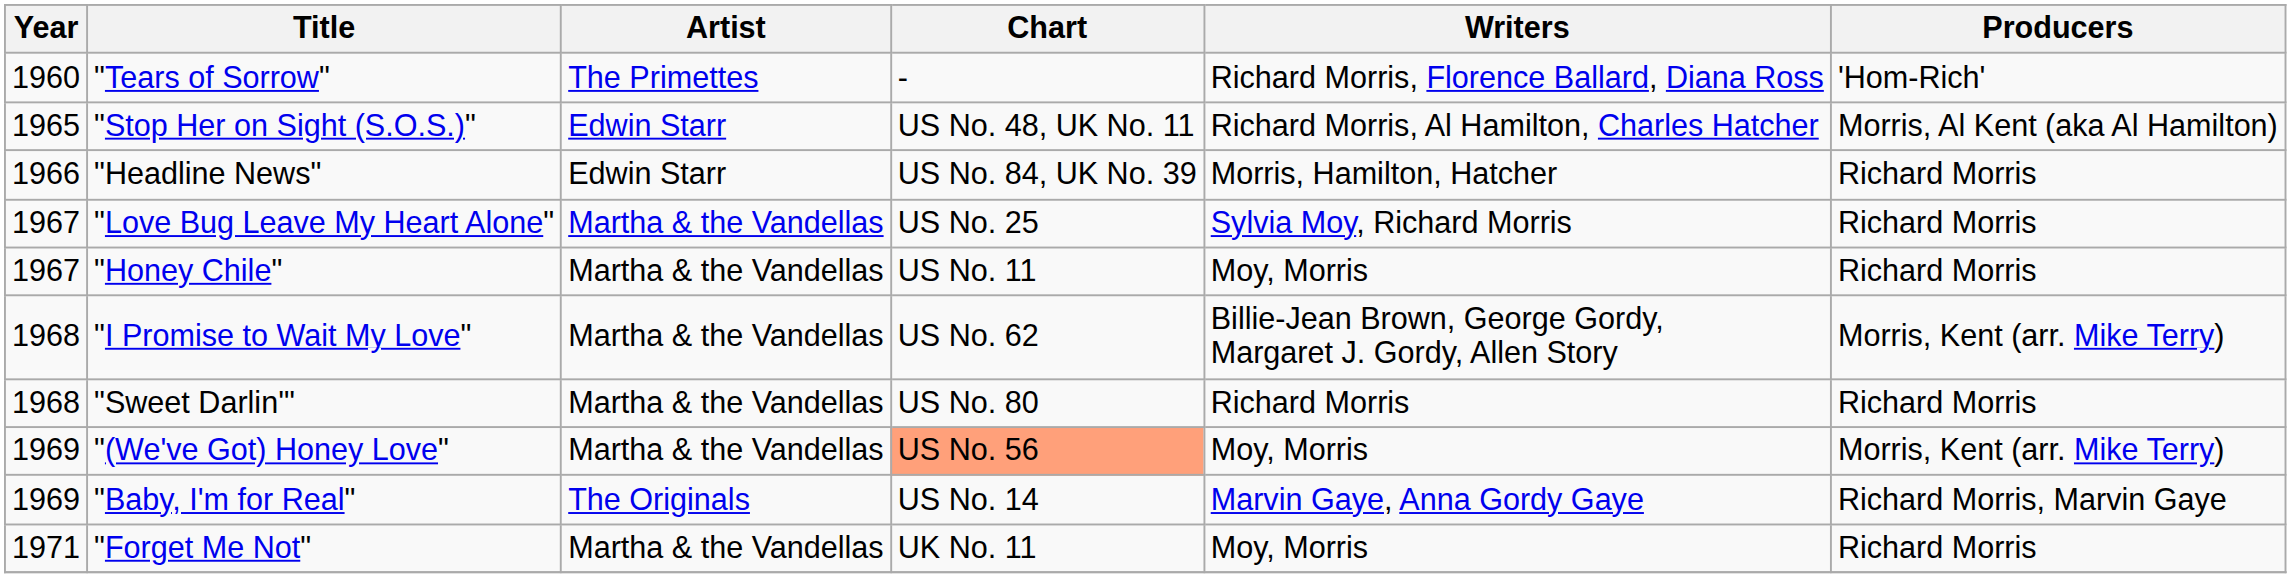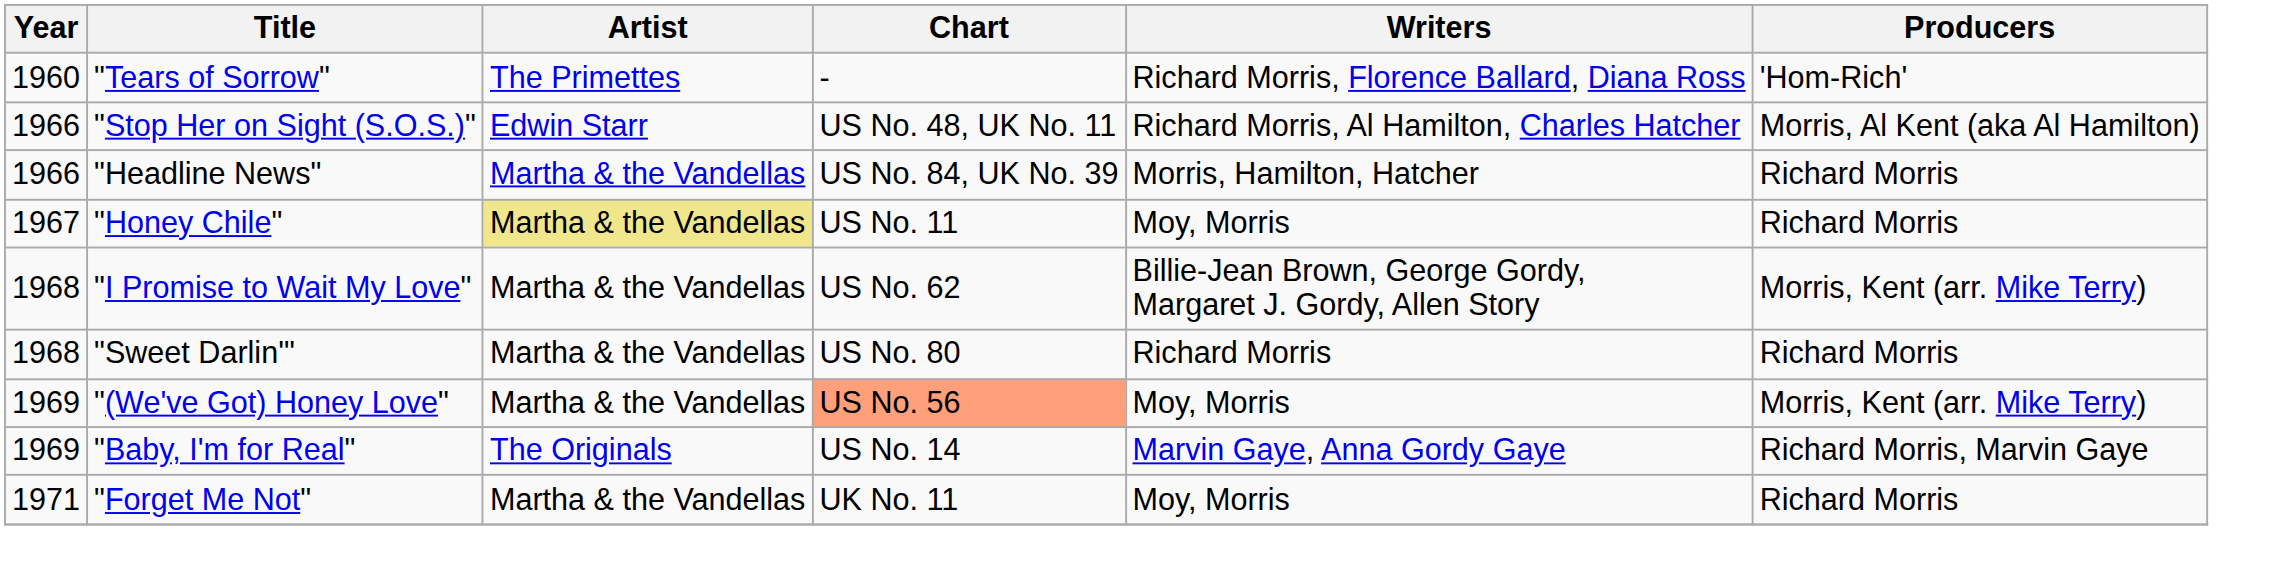 <table class="wikitable">
 <tr>
 <th>Year</th>
 <th>Title</th>
 <th>Artist</th>
 <th>Chart</th>
 <th>Writers</th>
 <th>Producers</th>
 </tr>
 <tr>
 <td>1960</td>
 <td>"<a href='#'>Tears of Sorrow</a>"</td>
 <td><a href='#'>The Primettes</a></td>
 <td>-</td>
 <td>Richard Morris, <a href='#'>Florence Ballard</a>, <a href='#'>Diana Ross</a></td>
 <td>'Hom-Rich'</td>
 </tr>
 <tr>
-<td>1965</td>
+<td>1966</td>
 <td>"<a href='#'>Stop Her on Sight (S.O.S.)</a>"</td>
 <td><a href='#'>Edwin Starr</a></td>
 <td>US No. 48, UK No. 11</td>
 <td>Richard Morris, Al Hamilton, <a href='#'>Charles Hatcher</a></td>
 <td>Morris, Al Kent (aka Al Hamilton)</td>
 </tr>
 <tr>
 <td>1966</td>
 <td>"Headline News"</td>
-<td>Edwin Starr</td>
+<td><a href='#'>Martha & the Vandellas</a></td>
 <td>US No. 84, UK No. 39</td>
 <td>Morris, Hamilton, Hatcher</td>
 <td>Richard Morris</td>
 </tr>
 <tr>
 <td>1967</td>
-<td>"<a href='#'>Love Bug Leave My Heart Alone</a>"</td>
-<td><a href='#'>Martha & the Vandellas</a></td>
-<td>US No. 25</td>
-<td><a href='#'>Sylvia Moy</a>, Richard Morris</td>
-<td>Richard Morris</td>
-</tr>
-<tr>
-<td>1967</td>
 <td>"<a href='#'>Honey Chile</a>"</td>
-<td>Martha & the Vandellas</td>
+<td style="background: khaki;">Martha & the Vandellas</td>
 <td>US No. 11</td>
 <td>Moy, Morris</td>
 <td>Richard Morris</td>
 </tr>
 <tr>
 <td>1968</td>
 <td>"<a href='#'>I Promise to Wait My Love</a>"</td>
 <td>Martha & the Vandellas</td>
 <td>US No. 62</td>
 <td>Billie-Jean Brown, George Gordy,<br>Margaret J. Gordy, Allen Story</td>
 <td>Morris, Kent (arr. <a href='#'>Mike Terry</a>)</td>
 </tr>
 <tr>
 <td>1968</td>
 <td>"Sweet Darlin'"</td>
 <td>Martha & the Vandellas</td>
 <td>US No. 80</td>
 <td>Richard Morris</td>
 <td>Richard Morris</td>
 </tr>
 <tr>
 <td>1969</td>
 <td>"<a href='#'>(We've Got) Honey Love</a>"</td>
 <td>Martha & the Vandellas</td>
 <td style="background: lightsalmon;">US No. 56</td>
 <td>Moy, Morris</td>
 <td>Morris, Kent (arr. <a href='#'>Mike Terry</a>)</td>
 </tr>
 <tr>
 <td>1969</td>
 <td>"<a href='#'>Baby, I'm for Real</a>"</td>
 <td><a href='#'>The Originals</a></td>
 <td>US No. 14</td>
 <td><a href='#'>Marvin Gaye</a>, <a href='#'>Anna Gordy Gaye</a></td>
 <td>Richard Morris, Marvin Gaye</td>
 </tr>
 <tr>
 <td>1971</td>
 <td>"<a href='#'>Forget Me Not</a>"</td>
 <td>Martha & the Vandellas</td>
 <td>UK No. 11</td>
 <td>Moy, Morris</td>
 <td>Richard Morris</td>
 </tr>
 <tr>
 </tr>
 </table>
